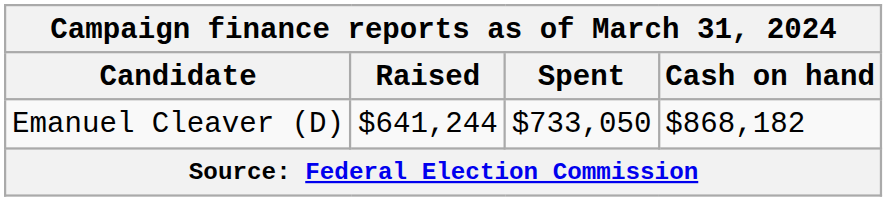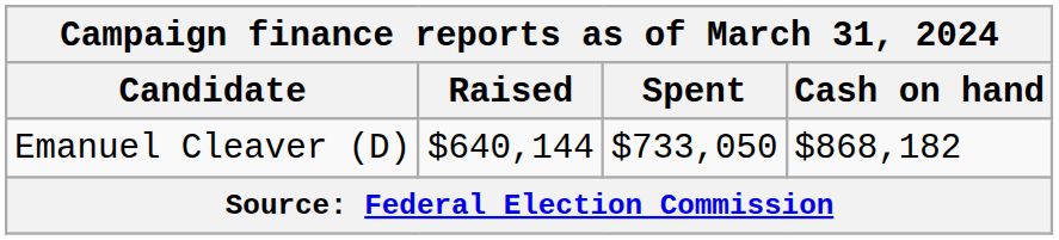 <table class="wikitable sortable">
 <tr>
 <th colspan=4>Campaign finance reports as of March 31, 2024</th>
 </tr>
 <tr style="text-align:center;">
 <th>Candidate</th>
 <th>Raised</th>
 <th>Spent</th>
 <th>Cash on hand</th>
 </tr>
 <tr>
 <td>Emanuel Cleaver (D)</td>
-<td>$641,244</td>
+<td>$640,144</td>
 <td>$733,050</td>
 <td>$868,182</td>
 </tr>
 <tr>
 <th colspan="4"><small>Source: <a href='#'>Federal Election Commission</a></small></th>
 </tr>
 </table>
